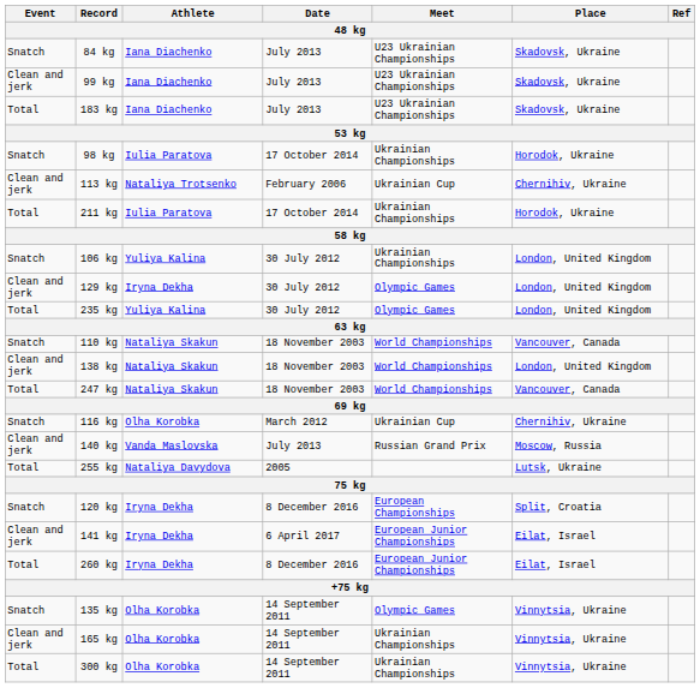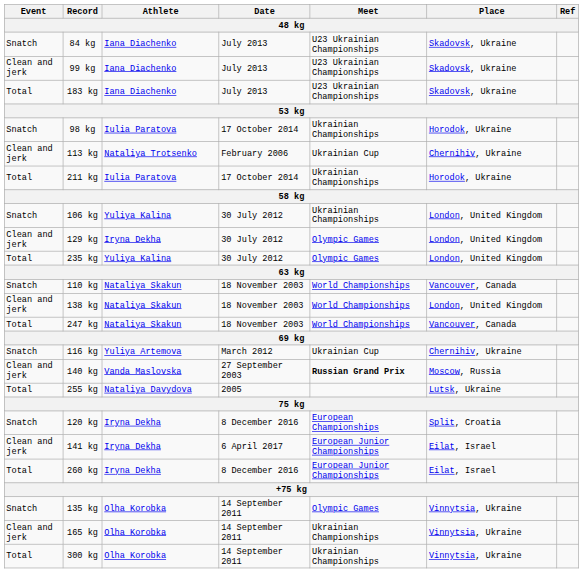 <table class="wikitable">
 <tr>
 <th width=9%>Event</th>
 <th width=6%>Record</th>
 <th width=18%>Athlete</th>
 <th width=14%>Date</th>
 <th width=18%>Meet</th>
 <th width=20%>Place</th>
 <th width=3%>Ref</th>
 </tr>
 <tr bgcolor="#DDDDDD">
 <th colspan=7>48 kg</th>
 </tr>
 <tr>
 <td>Snatch</td>
 <td align="center">84 kg</td>
 <td><a href='#'>Iana Diachenko</a></td>
 <td>July 2013</td>
 <td>U23 Ukrainian Championships</td>
 <td><a href='#'>Skadovsk</a>, Ukraine</td>
 <td></td>
 </tr>
 <tr>
 <td>Clean and jerk</td>
 <td align="center">99 kg</td>
 <td><a href='#'>Iana Diachenko</a></td>
 <td>July 2013</td>
 <td>U23 Ukrainian Championships</td>
 <td><a href='#'>Skadovsk</a>, Ukraine</td>
 <td></td>
 </tr>
 <tr>
 <td>Total</td>
 <td align="center">183 kg</td>
 <td><a href='#'>Iana Diachenko</a></td>
 <td>July 2013</td>
 <td>U23 Ukrainian Championships</td>
 <td><a href='#'>Skadovsk</a>, Ukraine</td>
 <td></td>
 </tr>
 <tr bgcolor="#DDDDDD">
 <th colspan=7>53 kg</th>
 </tr>
 <tr>
 <td>Snatch</td>
 <td align="center">98 kg</td>
 <td><a href='#'>Iulia Paratova</a></td>
 <td>17 October 2014</td>
 <td>Ukrainian Championships</td>
 <td><a href='#'>Horodok</a>, Ukraine</td>
 <td></td>
 </tr>
 <tr>
 <td>Clean and jerk</td>
 <td align="center">113 kg</td>
 <td><a href='#'>Nataliya Trotsenko</a></td>
 <td>February 2006</td>
 <td>Ukrainian Cup</td>
 <td><a href='#'>Chernihiv</a>, Ukraine</td>
 <td></td>
 </tr>
 <tr>
 <td>Total</td>
 <td align="center">211 kg</td>
 <td><a href='#'>Iulia Paratova</a></td>
 <td>17 October 2014</td>
 <td>Ukrainian Championships</td>
 <td><a href='#'>Horodok</a>, Ukraine</td>
 <td></td>
 </tr>
 <tr bgcolor="#DDDDDD">
 <th colspan=7>58 kg</th>
 </tr>
 <tr>
 <td>Snatch</td>
 <td align="center">106 kg</td>
 <td><a href='#'>Yuliya Kalina</a></td>
 <td>30 July 2012</td>
 <td>Ukrainian Championships</td>
 <td><a href='#'>London</a>, United Kingdom</td>
 <td></td>
 </tr>
 <tr>
 <td>Clean and jerk</td>
 <td align="center">129 kg</td>
 <td><a href='#'>Iryna Dekha</a></td>
 <td>30 July 2012</td>
 <td><a href='#'>Olympic Games</a></td>
 <td><a href='#'>London</a>, United Kingdom</td>
 <td></td>
 </tr>
 <tr>
 <td>Total</td>
 <td align="center">235 kg</td>
 <td><a href='#'>Yuliya Kalina</a></td>
 <td>30 July 2012</td>
 <td><a href='#'>Olympic Games</a></td>
 <td><a href='#'>London</a>, United Kingdom</td>
 <td></td>
 </tr>
 <tr bgcolor="#DDDDDD">
 <th colspan=7>63 kg</th>
 </tr>
 <tr>
 <td>Snatch</td>
 <td align="center">110 kg</td>
 <td><a href='#'>Nataliya Skakun</a></td>
 <td>18 November 2003</td>
 <td><a href='#'>World Championships</a></td>
 <td><a href='#'>Vancouver</a>, Canada</td>
 <td></td>
 </tr>
 <tr>
 <td>Clean and jerk</td>
 <td align="center">138 kg</td>
 <td><a href='#'>Nataliya Skakun</a></td>
 <td>18 November 2003</td>
 <td><a href='#'>World Championships</a></td>
 <td><a href='#'>London</a>, United Kingdom</td>
 <td></td>
 </tr>
 <tr>
 <td>Total</td>
 <td align="center">247 kg</td>
 <td><a href='#'>Nataliya Skakun</a></td>
 <td>18 November 2003</td>
 <td><a href='#'>World Championships</a></td>
 <td><a href='#'>Vancouver</a>, Canada</td>
 <td></td>
 </tr>
 <tr bgcolor="#DDDDDD">
 <th colspan=7>69 kg</th>
 </tr>
 <tr>
 <td>Snatch</td>
 <td align="center">116 kg</td>
-<td><a href='#'>Olha Korobka</a></td>
+<td><a href='#'>Yuliya Artemova</a></td>
 <td>March 2012</td>
 <td>Ukrainian Cup</td>
 <td><a href='#'>Chernihiv</a>, Ukraine</td>
 <td></td>
 </tr>
 <tr>
 <td>Clean and jerk</td>
 <td align="center">140 kg</td>
 <td><a href='#'>Vanda Maslovska</a></td>
-<td>July 2013</td>
-<td>Russian Grand Prix</td>
+<td>27 September 2003</td>
+<td><strong>Russian Grand Prix</strong></td>
 <td><a href='#'>Moscow</a>, Russia</td>
 <td></td>
 </tr>
 <tr>
 <td>Total</td>
 <td align="center">255 kg</td>
 <td><a href='#'>Nataliya Davydova</a></td>
 <td>2005</td>
 <td></td>
 <td><a href='#'>Lutsk</a>, Ukraine</td>
 <td></td>
 </tr>
 <tr bgcolor="#DDDDDD">
 <th colspan=7>75 kg</th>
 </tr>
 <tr>
 <td>Snatch</td>
 <td align="center">120 kg</td>
 <td><a href='#'>Iryna Dekha</a></td>
 <td>8 December 2016</td>
 <td><a href='#'>European Championships</a></td>
 <td><a href='#'>Split</a>, Croatia</td>
 <td></td>
 </tr>
 <tr>
 <td>Clean and jerk</td>
 <td align="center">141 kg</td>
 <td><a href='#'>Iryna Dekha</a></td>
 <td>6 April 2017</td>
 <td><a href='#'>European Junior Championships</a></td>
 <td><a href='#'>Eilat</a>, Israel</td>
 <td></td>
 </tr>
 <tr>
 <td>Total</td>
 <td align="center">260 kg</td>
 <td><a href='#'>Iryna Dekha</a></td>
 <td>8 December 2016</td>
 <td><a href='#'>European Junior Championships</a></td>
 <td><a href='#'>Eilat</a>, Israel</td>
 <td></td>
 </tr>
 <tr bgcolor="#DDDDDD">
 <th colspan=7>+75 kg</th>
 </tr>
 <tr>
 <td>Snatch</td>
 <td align="center">135 kg</td>
 <td><a href='#'>Olha Korobka</a></td>
 <td>14 September 2011</td>
 <td><a href='#'>Olympic Games</a></td>
 <td><a href='#'>Vinnytsia</a>, Ukraine</td>
 <td></td>
 </tr>
 <tr>
 <td>Clean and jerk</td>
 <td align="center">165 kg</td>
 <td><a href='#'>Olha Korobka</a></td>
 <td>14 September 2011</td>
 <td>Ukrainian Championships</td>
 <td><a href='#'>Vinnytsia</a>, Ukraine</td>
 <td></td>
 </tr>
 <tr>
 <td>Total</td>
 <td align="center">300 kg</td>
 <td><a href='#'>Olha Korobka</a></td>
 <td>14 September 2011</td>
 <td>Ukrainian Championships</td>
 <td><a href='#'>Vinnytsia</a>, Ukraine</td>
 <td></td>
 </tr>
 </table>
